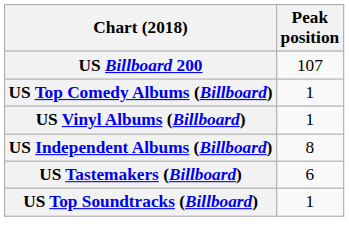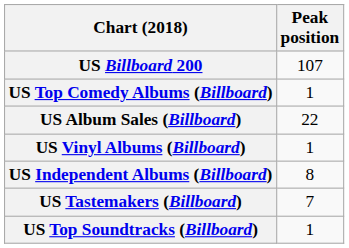 <table class="wikitable sortable plainrowheaders" style="text-align:center">
 <tr>
 <th scope="col">Chart (2018)</th>
 <th scope="col">Peak<br>position</th>
 </tr>
 <tr>
 <th scope="row">US <a href='#'><em>Billboard</em> 200</a></th>
 <td>107</td>
 </tr>
 <tr>
 <th scope="row">US <a href='#'>Top Comedy Albums</a> (<em><a href='#'>Billboard</a></em>)</th>
 <td>1</td>
 </tr>
 <tr>
+<th scope="row">US Album Sales (<em><a href='#'>Billboard</a></em>)</th>
+<td>22</td>
+</tr>
+<tr>
 <th scope="row">US <a href='#'>Vinyl Albums</a> (<em><a href='#'>Billboard</a></em>)</th>
 <td>1</td>
 </tr>
 <tr>
 <th scope="row">US <a href='#'>Independent Albums</a> (<em><a href='#'>Billboard</a></em>)</th>
 <td>8</td>
 </tr>
 <tr>
 <th scope="row">US <a href='#'>Tastemakers</a> (<em><a href='#'>Billboard</a></em>)</th>
-<td>6</td>
+<td>7</td>
 </tr>
 <tr>
 <th scope="row">US <a href='#'>Top Soundtracks</a> (<em><a href='#'>Billboard</a></em>)</th>
 <td>1</td>
 </tr>
 </table>
